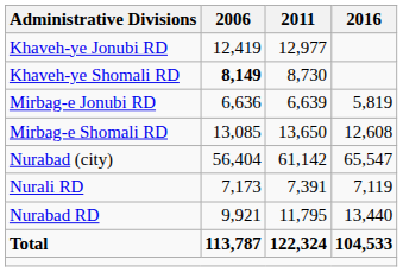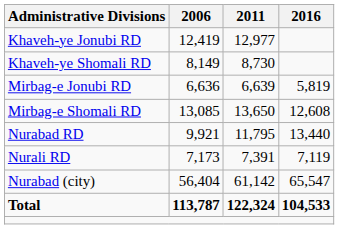 <table class="wikitable">
 <tr>
 <th>Administrative Divisions</th>
 <th>2006</th>
 <th>2011</th>
 <th>2016</th>
 </tr>
 <tr>
 <td><a href='#'>Khaveh-ye Jonubi RD</a></td>
 <td style="text-align: right;">12,419</td>
 <td style="text-align: right;">12,977</td>
 <td style="text-align: right;"></td>
 </tr>
 <tr>
 <td><a href='#'>Khaveh-ye Shomali RD</a></td>
-<td style="text-align: right;"><strong>8,149</strong></td>
+<td style="text-align: right;">8,149</td>
 <td style="text-align: right;">8,730</td>
 <td style="text-align: right;"></td>
 </tr>
 <tr>
 <td><a href='#'>Mirbag-e Jonubi RD</a></td>
 <td style="text-align: right;">6,636</td>
 <td style="text-align: right;">6,639</td>
 <td style="text-align: right;">5,819</td>
 </tr>
 <tr>
 <td><a href='#'>Mirbag-e Shomali RD</a></td>
 <td style="text-align: right;">13,085</td>
 <td style="text-align: right;">13,650</td>
 <td style="text-align: right;">12,608</td>
 </tr>
 <tr>
-<td><a href='#'>Nurabad</a> (city)</td>
-<td style="text-align: right;">56,404</td>
-<td style="text-align: right;">61,142</td>
-<td style="text-align: right;">65,547</td>
+<td><a href='#'>Nurabad RD</a></td>
+<td style="text-align: right;">9,921</td>
+<td style="text-align: right;">11,795</td>
+<td style="text-align: right;">13,440</td>
 </tr>
 <tr>
 <td><a href='#'>Nurali RD</a></td>
 <td style="text-align: right;">7,173</td>
 <td style="text-align: right;">7,391</td>
 <td style="text-align: right;">7,119</td>
 </tr>
 <tr>
-<td><a href='#'>Nurabad RD</a></td>
-<td style="text-align: right;">9,921</td>
-<td style="text-align: right;">11,795</td>
-<td style="text-align: right;">13,440</td>
+<td><a href='#'>Nurabad</a> (city)</td>
+<td style="text-align: right;">56,404</td>
+<td style="text-align: right;">61,142</td>
+<td style="text-align: right;">65,547</td>
 </tr>
 <tr>
 <td><strong>Total</strong></td>
 <td style="text-align: right;"><strong>113,787</strong></td>
 <td style="text-align: right;"><strong>122,324</strong></td>
 <td style="text-align: right;"><strong>104,533</strong></td>
 </tr>
 <tr>
 <td colspan=4></td>
 </tr>
 </table>
